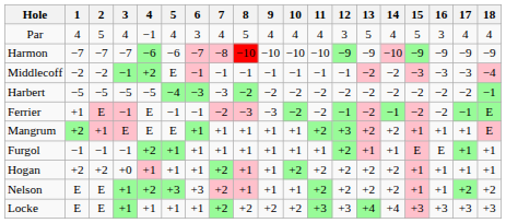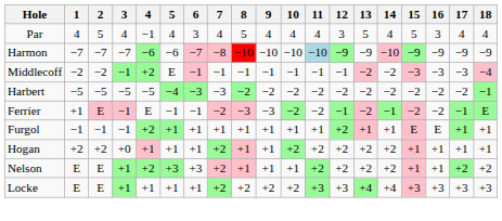 <table class="wikitable" style="text-align:center">
 <tr>
 <th>Hole</th>
 <th>  1  </th>
 <th>  2  </th>
 <th>  3  </th>
 <th>  4  </th>
 <th>  5  </th>
 <th>  6  </th>
 <th>  7  </th>
 <th>  8  </th>
 <th>  9  </th>
 <th> 10 </th>
 <th> 11 </th>
 <th> 12 </th>
 <th> 13 </th>
 <th> 14 </th>
 <th> 15 </th>
 <th> 16 </th>
 <th> 17 </th>
 <th> 18 </th>
 </tr>
 <tr>
 <td>Par</td>
 <td>4</td>
 <td>5</td>
 <td>4</td>
 <td>−1</td>
 <td>4</td>
 <td>3</td>
 <td>4</td>
 <td>5</td>
 <td>4</td>
 <td>4</td>
 <td>4</td>
 <td>3</td>
 <td>5</td>
 <td>4</td>
 <td>5</td>
 <td>3</td>
 <td>4</td>
 <td>4</td>
 </tr>
 <tr>
 <td align=left> Harmon</td>
 <td>−7</td>
 <td>−7</td>
 <td>−7</td>
 <td style="background: PaleGreen;">−6</td>
 <td>−6</td>
 <td style="background: Pink;">−7</td>
 <td style="background: Pink;">−8</td>
 <td style="background: Red;">−10</td>
 <td>−10</td>
 <td>−10</td>
-<td>−10</td>
+<td style="background: lightblue;">−10</td>
 <td style="background: PaleGreen;">−9</td>
 <td>−9</td>
 <td style="background: Pink;">−10</td>
 <td style="background: PaleGreen;">−9</td>
 <td>−9</td>
 <td>−9</td>
 <td>−9</td>
 </tr>
 <tr>
 <td align=left> Middlecoff</td>
 <td>−2</td>
 <td>−2</td>
 <td style="background: PaleGreen;">−1</td>
 <td style="background: PaleGreen;">+2</td>
 <td>E</td>
 <td style="background: Pink;">−1</td>
 <td>−1</td>
 <td>−1</td>
 <td>−1</td>
 <td>−1</td>
 <td>−1</td>
 <td>−1</td>
 <td style="background: Pink;">−2</td>
 <td>−2</td>
 <td style="background: Pink;">−3</td>
 <td>−3</td>
 <td>−3</td>
 <td style="background: Pink;">−4</td>
 </tr>
 <tr>
 <td align=left> Harbert</td>
 <td>−5</td>
 <td>−5</td>
 <td>−5</td>
 <td>−5</td>
 <td style="background: PaleGreen;">−4</td>
 <td style="background: PaleGreen;">−3</td>
 <td>−3</td>
 <td style="background: PaleGreen;">−2</td>
 <td>−2</td>
 <td>−2</td>
 <td>−2</td>
 <td>−2</td>
 <td>−2</td>
 <td>−2</td>
 <td>−2</td>
 <td>−2</td>
 <td>−2</td>
 <td style="background: PaleGreen;">−1</td>
 </tr>
 <tr>
 <td align=left> Ferrier</td>
 <td>+1</td>
 <td style="background: Pink;">E</td>
 <td style="background: Pink;">−1</td>
 <td>E</td>
 <td>−1</td>
 <td>−1</td>
 <td style="background: Pink;">−2</td>
 <td style="background: Pink;">−3</td>
 <td>−3</td>
 <td style="background: PaleGreen;">−2</td>
 <td>−2</td>
 <td style="background: PaleGreen;">−1</td>
 <td style="background: Pink;">−2</td>
 <td style="background: PaleGreen;">−1</td>
 <td style="background: Pink;">−2</td>
 <td>−2</td>
 <td style="background: PaleGreen;">−1</td>
 <td style="background: PaleGreen;">E</td>
-</tr>
-<tr>
-<td align=left> Mangrum</td>
-<td style="background: PaleGreen;">+2</td>
-<td style="background: Pink;">+1</td>
-<td style="background: Pink;">E</td>
-<td>E</td>
-<td>E</td>
-<td style="background: PaleGreen;">+1</td>
-<td>+1</td>
-<td>+1</td>
-<td>+1</td>
-<td>+1</td>
-<td style="background: PaleGreen;">+2</td>
-<td style="background: PaleGreen;">+3</td>
-<td style="background: Pink;">+2</td>
-<td>+2</td>
-<td style="background: Pink;">+1</td>
-<td>+1</td>
-<td>+1</td>
-<td style="background: Pink;">E</td>
 </tr>
 <tr>
 <td align=left> Furgol</td>
 <td>−1</td>
 <td>−1</td>
 <td>−1</td>
 <td style="background: PaleGreen;">+2</td>
 <td style="background: PaleGreen;">+1</td>
 <td>+1</td>
 <td>+1</td>
 <td>+1</td>
 <td>+1</td>
 <td>+1</td>
 <td>+1</td>
 <td style="background: PaleGreen;">+2</td>
 <td style="background: Pink;">+1</td>
 <td>+1</td>
 <td style="background: Pink;">E</td>
 <td>E</td>
 <td style="background: PaleGreen;">+1</td>
 <td>+1</td>
 </tr>
 <tr>
 <td align=left> Hogan</td>
 <td>+2</td>
 <td>+2</td>
 <td>+0</td>
 <td style="background: Pink;">+1</td>
 <td>+1</td>
 <td>+1</td>
 <td style="background: PaleGreen;">+2</td>
 <td style="background: Pink;">+1</td>
 <td>+1</td>
 <td style="background: PaleGreen;">+2</td>
 <td>+2</td>
 <td>+2</td>
 <td>+2</td>
 <td>+2</td>
 <td style="background: Pink;">+1</td>
 <td>+1</td>
 <td>+1</td>
 <td>+1</td>
 </tr>
 <tr>
 <td align=left> Nelson</td>
 <td>E</td>
 <td>E</td>
 <td style="background: PaleGreen;">+1</td>
 <td style="background: PaleGreen;">+2</td>
 <td style="background: PaleGreen;">+3</td>
 <td>+3</td>
 <td style="background: Pink;">+2</td>
 <td style="background: Pink;">+1</td>
 <td>+1</td>
 <td>+1</td>
 <td style="background: PaleGreen;">+2</td>
 <td>+2</td>
 <td>+2</td>
 <td>+2</td>
 <td style="background: Pink;">+1</td>
 <td>+1</td>
 <td style="background: PaleGreen;">+2</td>
 <td>+2</td>
 </tr>
 <tr>
 <td align=left> Locke</td>
 <td>E</td>
 <td>E</td>
 <td style="background: PaleGreen;">+1</td>
 <td>+1</td>
 <td>+1</td>
 <td>+1</td>
 <td style="background: PaleGreen;">+2</td>
 <td>+2</td>
 <td>+2</td>
 <td>+2</td>
 <td style="background: PaleGreen;">+3</td>
 <td>+3</td>
 <td style="background: PaleGreen;">+4</td>
 <td>+4</td>
 <td style="background: Pink;">+3</td>
 <td>+3</td>
 <td>+3</td>
 <td>+3</td>
 </tr>
 </table>
